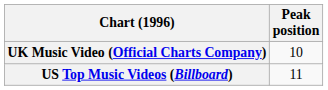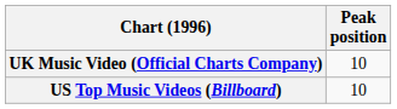 <table class="wikitable sortable plainrowheaders">
 <tr>
 <th scope="col">Chart (1996)</th>
 <th scope="col">Peak<br>position</th>
 </tr>
 <tr>
 <th scope="row">UK Music Video (<a href='#'>Official Charts Company</a>)</th>
 <td align="center">10</td>
 </tr>
 <tr>
 <th scope="row">US <a href='#'>Top Music Videos</a> (<em><a href='#'>Billboard</a></em>)</th>
-<td align="center">11</td>
+<td align="center">10</td>
 </tr>
 </table>
